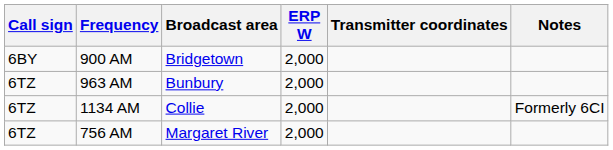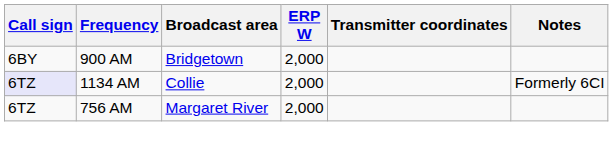 <table class="wikitable sortable">
 <tr>
 <th><a href='#'>Call sign</a></th>
 <th data-sort-type="number"><a href='#'>Frequency</a></th>
 <th>Broadcast area</th>
 <th data-sort-type="number"><a href='#'>ERP</a><br><a href='#'>W</a></th>
 <th class="unsortable">Transmitter coordinates</th>
 <th class="unsortable">Notes</th>
 </tr>
 <tr>
 <td>6BY</td>
 <td>900 AM</td>
 <td><a href='#'>Bridgetown</a></td>
 <td>2,000</td>
 <td></td>
 <td></td>
 </tr>
 <tr>
-<td>6TZ</td>
-<td>963 AM</td>
-<td><a href='#'>Bunbury</a></td>
-<td>2,000</td>
-<td></td>
-<td></td>
-</tr>
-<tr>
-<td>6TZ</td>
+<td style="background: lavender;">6TZ</td>
 <td>1134 AM</td>
 <td><a href='#'>Collie</a></td>
 <td>2,000</td>
 <td></td>
 <td>Formerly 6CI</td>
 </tr>
 <tr>
 <td>6TZ</td>
 <td>756 AM</td>
 <td><a href='#'>Margaret River</a></td>
 <td>2,000</td>
 <td></td>
 <td></td>
 </tr>
 </table>
